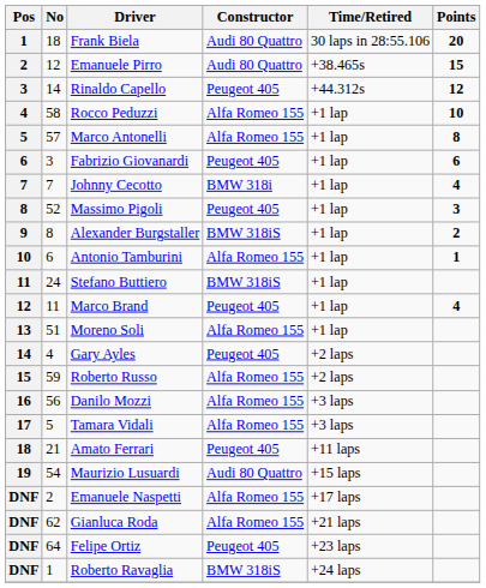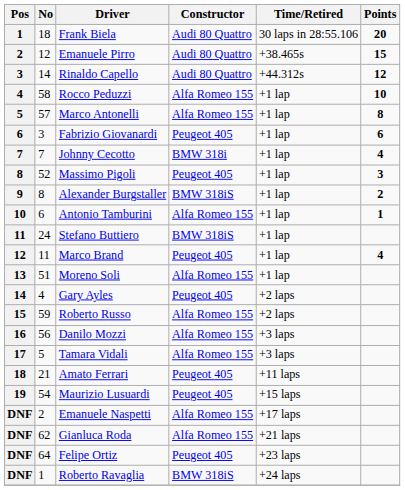 <table class="wikitable" style="font-size: 80%;">
 <tr>
 <th>Pos</th>
 <th>No</th>
 <th>Driver</th>
 <th>Constructor</th>
 <th>Time/Retired</th>
 <th>Points</th>
 </tr>
 <tr>
 <th>1</th>
 <td>18</td>
 <td> <a href='#'>Frank Biela</a></td>
 <td><a href='#'>Audi 80 Quattro</a></td>
 <td>30 laps in 28:55.106</td>
 <td align=center><strong>20</strong></td>
 </tr>
 <tr>
 <th>2</th>
 <td>12</td>
 <td> <a href='#'>Emanuele Pirro</a></td>
 <td><a href='#'>Audi 80 Quattro</a></td>
 <td>+38.465s</td>
 <td align=center><strong>15</strong></td>
 </tr>
 <tr>
 <th>3</th>
 <td>14</td>
 <td> <a href='#'>Rinaldo Capello</a></td>
-<td><a href='#'>Peugeot 405</a></td>
+<td><a href='#'>Audi 80 Quattro</a></td>
 <td>+44.312s</td>
 <td align=center><strong>12</strong></td>
 </tr>
 <tr>
 <th>4</th>
 <td>58</td>
 <td> <a href='#'>Rocco Peduzzi</a></td>
 <td><a href='#'>Alfa Romeo 155</a></td>
 <td>+1 lap</td>
 <td align=center><strong>10</strong></td>
 </tr>
 <tr>
 <th>5</th>
 <td>57</td>
 <td> <a href='#'>Marco Antonelli</a></td>
 <td><a href='#'>Alfa Romeo 155</a></td>
 <td>+1 lap</td>
 <td align=center><strong>8</strong></td>
 </tr>
 <tr>
 <th>6</th>
 <td>3</td>
 <td> <a href='#'>Fabrizio Giovanardi</a></td>
 <td><a href='#'>Peugeot 405</a></td>
 <td>+1 lap</td>
 <td align=center><strong>6</strong></td>
 </tr>
 <tr>
 <th>7</th>
 <td>7</td>
 <td> <a href='#'>Johnny Cecotto</a></td>
 <td><a href='#'>BMW 318i</a></td>
 <td>+1 lap</td>
 <td align=center><strong>4</strong></td>
 </tr>
 <tr>
 <th>8</th>
 <td>52</td>
 <td> <a href='#'>Massimo Pigoli</a></td>
 <td><a href='#'>Peugeot 405</a></td>
 <td>+1 lap</td>
 <td align=center><strong>3</strong></td>
 </tr>
 <tr>
 <th>9</th>
 <td>8</td>
 <td> <a href='#'> Alexander Burgstaller</a></td>
 <td><a href='#'>BMW 318iS</a></td>
 <td>+1 lap</td>
 <td align=center><strong>2</strong></td>
 </tr>
 <tr>
 <th>10</th>
 <td>6</td>
 <td> <a href='#'>Antonio Tamburini</a></td>
 <td><a href='#'>Alfa Romeo 155</a></td>
 <td>+1 lap</td>
 <td align=center><strong>1</strong></td>
 </tr>
 <tr>
 <th>11</th>
 <td>24</td>
 <td> <a href='#'>Stefano Buttiero</a></td>
 <td><a href='#'>BMW 318iS</a></td>
 <td>+1 lap</td>
 <td></td>
 </tr>
 <tr>
 <th>12</th>
 <td>11</td>
 <td> <a href='#'>Marco Brand</a></td>
 <td><a href='#'>Peugeot 405</a></td>
 <td>+1 lap</td>
 <td align=center><strong>4</strong></td>
 </tr>
 <tr>
 <th>13</th>
 <td>51</td>
 <td> <a href='#'>Moreno Soli</a></td>
 <td><a href='#'>Alfa Romeo 155</a></td>
 <td>+1 lap</td>
 <td></td>
 </tr>
 <tr>
 <th>14</th>
 <td>4</td>
 <td> <a href='#'>Gary Ayles</a></td>
 <td><a href='#'>Peugeot 405</a></td>
 <td>+2 laps</td>
 <td></td>
 </tr>
 <tr>
 <th>15</th>
 <td>59</td>
 <td> <a href='#'>Roberto Russo</a></td>
 <td><a href='#'>Alfa Romeo 155</a></td>
 <td>+2 laps</td>
 <td></td>
 </tr>
 <tr>
 <th>16</th>
 <td>56</td>
 <td> <a href='#'>Danilo Mozzi</a></td>
 <td><a href='#'>Alfa Romeo 155</a></td>
 <td>+3 laps</td>
 <td></td>
 </tr>
 <tr>
 <th>17</th>
 <td>5</td>
 <td> <a href='#'>Tamara Vidali</a></td>
 <td><a href='#'>Alfa Romeo 155</a></td>
 <td>+3 laps</td>
 <td></td>
 </tr>
 <tr>
 <th>18</th>
 <td>21</td>
 <td> <a href='#'>Amato Ferrari</a></td>
 <td><a href='#'>Peugeot 405</a></td>
 <td>+11 laps</td>
 <td></td>
 </tr>
 <tr>
 <th>19</th>
 <td>54</td>
 <td> <a href='#'>Maurizio Lusuardi</a></td>
-<td><a href='#'>Audi 80 Quattro</a></td>
+<td><a href='#'>Peugeot 405</a></td>
 <td>+15 laps</td>
 <td></td>
 </tr>
 <tr>
 <th>DNF</th>
 <td>2</td>
 <td> <a href='#'>Emanuele Naspetti</a></td>
 <td><a href='#'>Alfa Romeo 155</a></td>
 <td>+17 laps</td>
 <td></td>
 </tr>
 <tr>
 <th>DNF</th>
 <td>62</td>
 <td> <a href='#'>Gianluca Roda</a></td>
 <td><a href='#'>Alfa Romeo 155</a></td>
 <td>+21 laps</td>
 <td></td>
 </tr>
 <tr>
 <th>DNF</th>
 <td>64</td>
 <td> <a href='#'>Felipe Ortiz</a></td>
 <td><a href='#'>Peugeot 405</a></td>
 <td>+23 laps</td>
 <td></td>
 </tr>
 <tr>
 <th>DNF</th>
 <td>1</td>
 <td> <a href='#'>Roberto Ravaglia</a></td>
 <td><a href='#'>BMW 318iS</a></td>
 <td>+24 laps</td>
 <td></td>
 </tr>
 <tr>
 </tr>
 </table>
